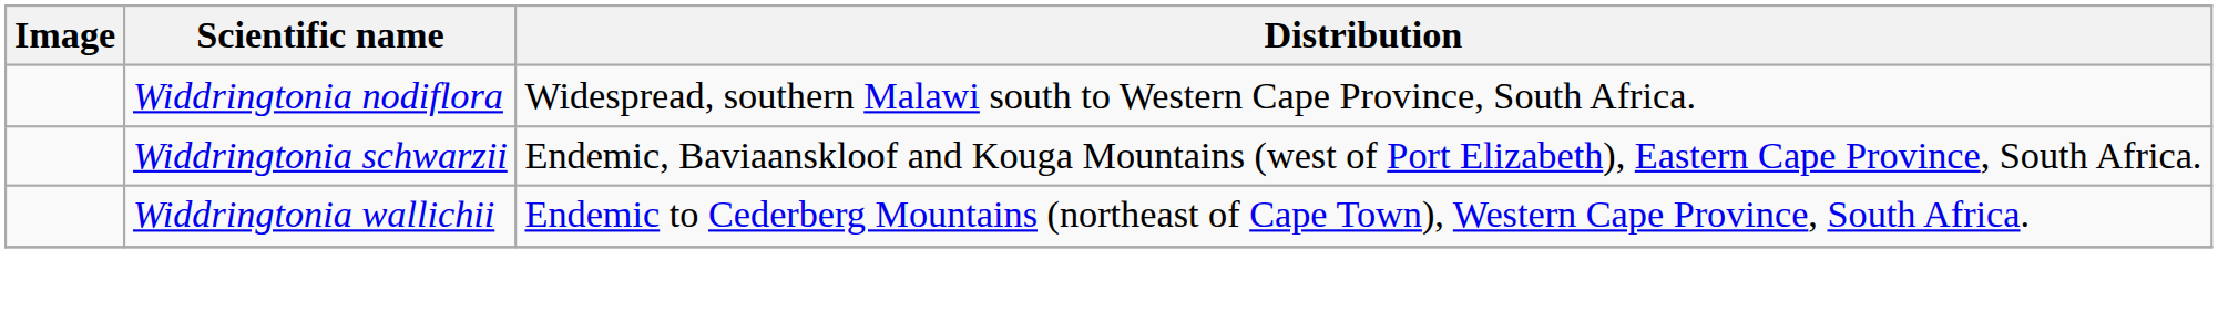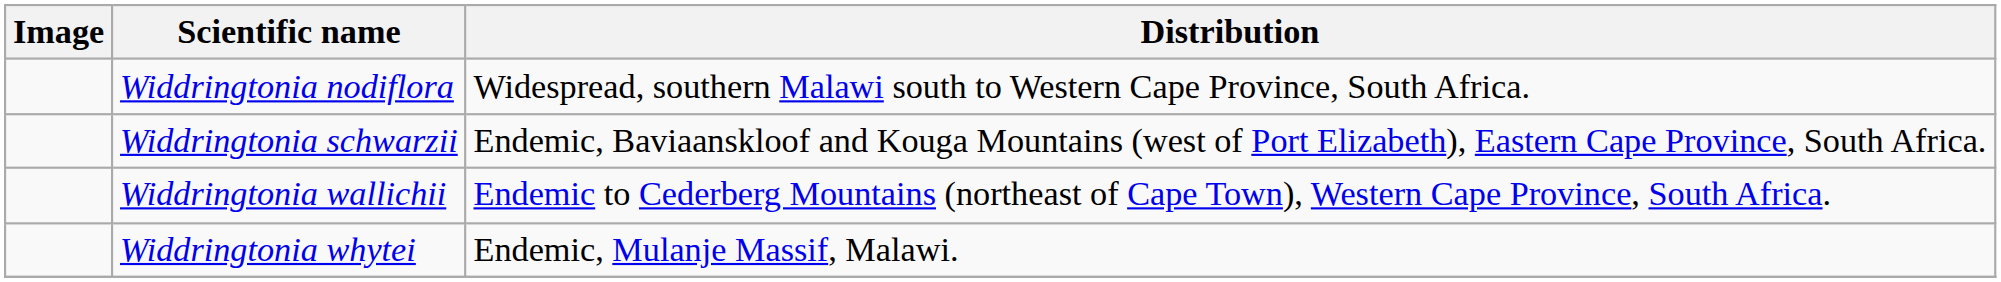 <table class="wikitable">
 <tr>
 <th>Image</th>
 <th>Scientific name</th>
 <th>Distribution</th>
 </tr>
 <tr>
 <td></td>
 <td><em><a href='#'>Widdringtonia nodiflora</a></em></td>
 <td>Widespread, southern <a href='#'>Malawi</a> south to Western Cape Province, South Africa.</td>
 </tr>
 <tr>
 <td></td>
 <td><em><a href='#'>Widdringtonia schwarzii</a></em></td>
 <td>Endemic, Baviaanskloof and Kouga Mountains (west of <a href='#'>Port Elizabeth</a>), <a href='#'>Eastern Cape Province</a>, South Africa.</td>
 </tr>
 <tr>
 <td></td>
 <td><em><a href='#'>Widdringtonia wallichii</a></em></td>
 <td><a href='#'>Endemic</a> to <a href='#'>Cederberg Mountains</a> (northeast of <a href='#'>Cape Town</a>), <a href='#'>Western Cape Province</a>, <a href='#'>South Africa</a>.</td>
 </tr>
 <tr>
+<td></td>
+<td><em><a href='#'>Widdringtonia whytei</a></em></td>
+<td>Endemic, <a href='#'>Mulanje Massif</a>, Malawi.</td>
+</tr>
+<tr>
 </tr>
 </table>
